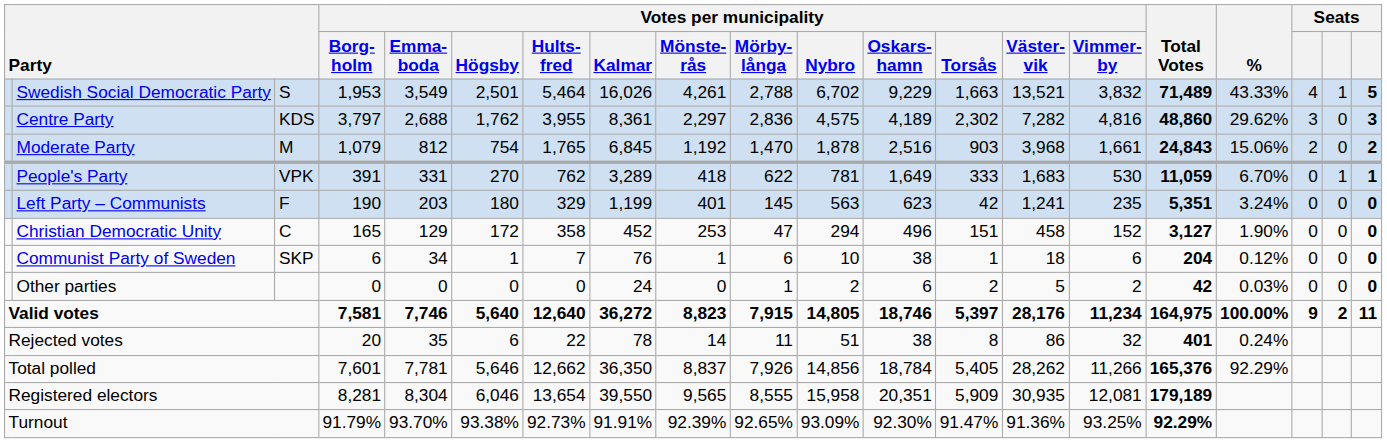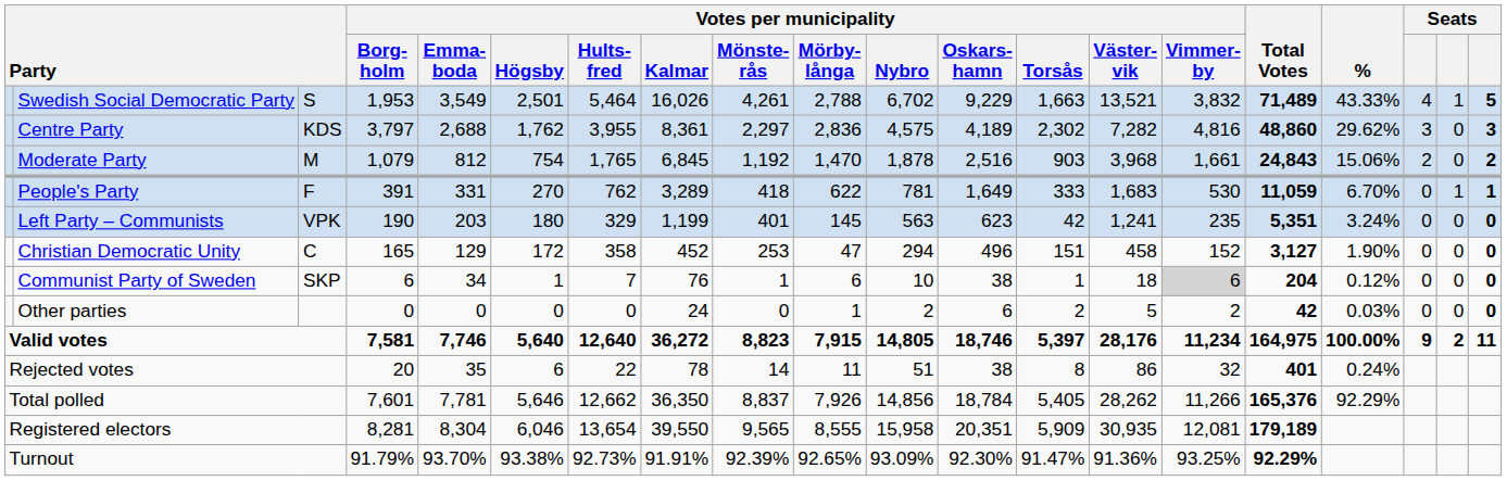 <table class="wikitable" border="1" style="text-align:right;">
 <tr>
 <th style="text-align:left;" valign=bottom rowspan=2 colspan=3>Party</th>
 <th colspan=12>Votes per municipality</th>
 <th align=center valign=bottom rowspan=2 width="50">Total Votes</th>
 <th align=center valign=bottom rowspan=2 width="50">%</th>
 <th colspan=3>Seats</th>
 </tr>
 <tr>
 <th align=center valign=bottom width="50"><a href='#'>Borg- holm</a></th>
 <th align=center valign=bottom width="50"><a href='#'>Emma- boda</a></th>
 <th align=center valign=bottom width="50"><a href='#'>Högsby</a></th>
 <th align=center valign=bottom width="50"><a href='#'>Hults- fred</a></th>
 <th align=center valign=bottom width="50"><a href='#'>Kalmar</a></th>
 <th align=center valign=bottom width="50"><a href='#'>Mönste- rås</a></th>
 <th align=center valign=bottom width="50"><a href='#'>Mörby- långa</a></th>
 <th align=center valign=bottom width="50"><a href='#'>Nybro</a></th>
 <th align=center valign=bottom width="50"><a href='#'>Oskars- hamn</a></th>
 <th align=center valign=bottom width="50"><a href='#'>Torsås</a></th>
 <th align=center valign=bottom width="50"><a href='#'>Väster- vik</a></th>
 <th align=center valign=bottom width="50"><a href='#'>Vimmer- by</a></th>
 <th align=center valign=bottom width="20"><small></small></th>
 <th align=center valign=bottom width="20"><small><a href='#'></a></small></th>
 <th align=center valign=bottom width="20"><small></small></th>
 </tr>
 <tr style="background:#CEE0F2;">
 <td></td>
 <td align=left style="white-space: nowrap;"><a href='#'>Swedish Social Democratic Party</a></td>
 <td align=left>S</td>
 <td>1,953</td>
 <td>3,549</td>
 <td>2,501</td>
 <td>5,464</td>
 <td>16,026</td>
 <td>4,261</td>
 <td>2,788</td>
 <td>6,702</td>
 <td>9,229</td>
 <td>1,663</td>
 <td>13,521</td>
 <td>3,832</td>
 <td><strong>71,489</strong></td>
 <td>43.33%</td>
 <td>4</td>
 <td>1</td>
 <td><strong>5</strong></td>
 </tr>
 <tr style="background:#CEE0F2;">
 <td></td>
 <td align=left><a href='#'>Centre Party</a></td>
 <td align=left>KDS</td>
 <td>3,797</td>
 <td>2,688</td>
 <td>1,762</td>
 <td>3,955</td>
 <td>8,361</td>
 <td>2,297</td>
 <td>2,836</td>
 <td>4,575</td>
 <td>4,189</td>
 <td>2,302</td>
 <td>7,282</td>
 <td>4,816</td>
 <td><strong>48,860</strong></td>
 <td>29.62%</td>
 <td>3</td>
 <td>0</td>
 <td><strong>3</strong></td>
 </tr>
 <tr style="background:#CEE0F2;">
 <td></td>
 <td align=left><a href='#'>Moderate Party</a></td>
 <td align=left>M</td>
 <td>1,079</td>
 <td>812</td>
 <td>754</td>
 <td>1,765</td>
 <td>6,845</td>
 <td>1,192</td>
 <td>1,470</td>
 <td>1,878</td>
 <td>2,516</td>
 <td>903</td>
 <td>3,968</td>
 <td>1,661</td>
 <td><strong>24,843</strong></td>
 <td>15.06%</td>
 <td>2</td>
 <td>0</td>
 <td><strong>2</strong></td>
 </tr>
 <tr style="background:#CEE0F2; border-top:3px solid darkgray;">
 <td></td>
 <td align=left><a href='#'>People's Party</a></td>
-<td align=left>VPK</td>
+<td align=left>F</td>
 <td>391</td>
 <td>331</td>
 <td>270</td>
 <td>762</td>
 <td>3,289</td>
 <td>418</td>
 <td>622</td>
 <td>781</td>
 <td>1,649</td>
 <td>333</td>
 <td>1,683</td>
 <td>530</td>
 <td><strong>11,059</strong></td>
 <td>6.70%</td>
 <td>0</td>
 <td>1</td>
 <td><strong>1</strong></td>
 </tr>
 <tr style="background:#CEE0F2;">
 <td></td>
 <td align=left><a href='#'>Left Party – Communists</a></td>
-<td align=left>F</td>
+<td align=left>VPK</td>
 <td>190</td>
 <td>203</td>
 <td>180</td>
 <td>329</td>
 <td>1,199</td>
 <td>401</td>
 <td>145</td>
 <td>563</td>
 <td>623</td>
 <td>42</td>
 <td>1,241</td>
 <td>235</td>
 <td><strong>5,351</strong></td>
 <td>3.24%</td>
 <td>0</td>
 <td>0</td>
 <td><strong>0</strong></td>
 </tr>
 <tr>
 <td></td>
 <td align=left><a href='#'>Christian Democratic Unity</a></td>
 <td align=left>C</td>
 <td>165</td>
 <td>129</td>
 <td>172</td>
 <td>358</td>
 <td>452</td>
 <td>253</td>
 <td>47</td>
 <td>294</td>
 <td>496</td>
 <td>151</td>
 <td>458</td>
 <td>152</td>
 <td><strong>3,127</strong></td>
 <td>1.90%</td>
 <td>0</td>
 <td>0</td>
 <td><strong>0</strong></td>
 </tr>
 <tr>
 <td></td>
 <td align=left><a href='#'>Communist Party of Sweden</a></td>
 <td align=left>SKP</td>
 <td>6</td>
 <td>34</td>
 <td>1</td>
 <td>7</td>
 <td>76</td>
 <td>1</td>
 <td>6</td>
 <td>10</td>
 <td>38</td>
 <td>1</td>
 <td>18</td>
-<td>6</td>
+<td style="background: lightgrey;">6</td>
 <td><strong>204</strong></td>
 <td>0.12%</td>
 <td>0</td>
 <td>0</td>
 <td><strong>0</strong></td>
 </tr>
 <tr>
 <td></td>
 <td align=left>Other parties</td>
 <td></td>
 <td>0</td>
 <td>0</td>
 <td>0</td>
 <td>0</td>
 <td>24</td>
 <td>0</td>
 <td>1</td>
 <td>2</td>
 <td>6</td>
 <td>2</td>
 <td>5</td>
 <td>2</td>
 <td><strong>42</strong></td>
 <td>0.03%</td>
 <td>0</td>
 <td>0</td>
 <td><strong>0</strong></td>
 </tr>
 <tr style="font-weight:bold">
 <td align=left colspan=3>Valid votes</td>
 <td>7,581</td>
 <td>7,746</td>
 <td>5,640</td>
 <td>12,640</td>
 <td>36,272</td>
 <td>8,823</td>
 <td>7,915</td>
 <td>14,805</td>
 <td>18,746</td>
 <td>5,397</td>
 <td>28,176</td>
 <td>11,234</td>
 <td>164,975</td>
 <td>100.00%</td>
 <td>9</td>
 <td>2</td>
 <td>11</td>
 </tr>
 <tr>
 <td align=left colspan=3>Rejected votes</td>
 <td>20</td>
 <td>35</td>
 <td>6</td>
 <td>22</td>
 <td>78</td>
 <td>14</td>
 <td>11</td>
 <td>51</td>
 <td>38</td>
 <td>8</td>
 <td>86</td>
 <td>32</td>
 <td><strong>401</strong></td>
 <td>0.24%</td>
 <td></td>
 <td></td>
 <td></td>
 </tr>
 <tr>
 <td align=left colspan=3>Total polled</td>
 <td>7,601</td>
 <td>7,781</td>
 <td>5,646</td>
 <td>12,662</td>
 <td>36,350</td>
 <td>8,837</td>
 <td>7,926</td>
 <td>14,856</td>
 <td>18,784</td>
 <td>5,405</td>
 <td>28,262</td>
 <td>11,266</td>
 <td><strong>165,376</strong></td>
 <td>92.29%</td>
 <td></td>
 <td></td>
 <td></td>
 </tr>
 <tr>
 <td align=left colspan=3>Registered electors</td>
 <td>8,281</td>
 <td>8,304</td>
 <td>6,046</td>
 <td>13,654</td>
 <td>39,550</td>
 <td>9,565</td>
 <td>8,555</td>
 <td>15,958</td>
 <td>20,351</td>
 <td>5,909</td>
 <td>30,935</td>
 <td>12,081</td>
 <td><strong>179,189</strong></td>
 <td></td>
 <td></td>
 <td></td>
 <td></td>
 </tr>
 <tr>
 <td align=left colspan=3>Turnout</td>
 <td>91.79%</td>
 <td>93.70%</td>
 <td>93.38%</td>
 <td>92.73%</td>
 <td>91.91%</td>
 <td>92.39%</td>
 <td>92.65%</td>
 <td>93.09%</td>
 <td>92.30%</td>
 <td>91.47%</td>
 <td>91.36%</td>
 <td>93.25%</td>
 <td><strong>92.29%</strong></td>
 <td></td>
 <td></td>
 <td></td>
 <td></td>
 </tr>
 </table>
